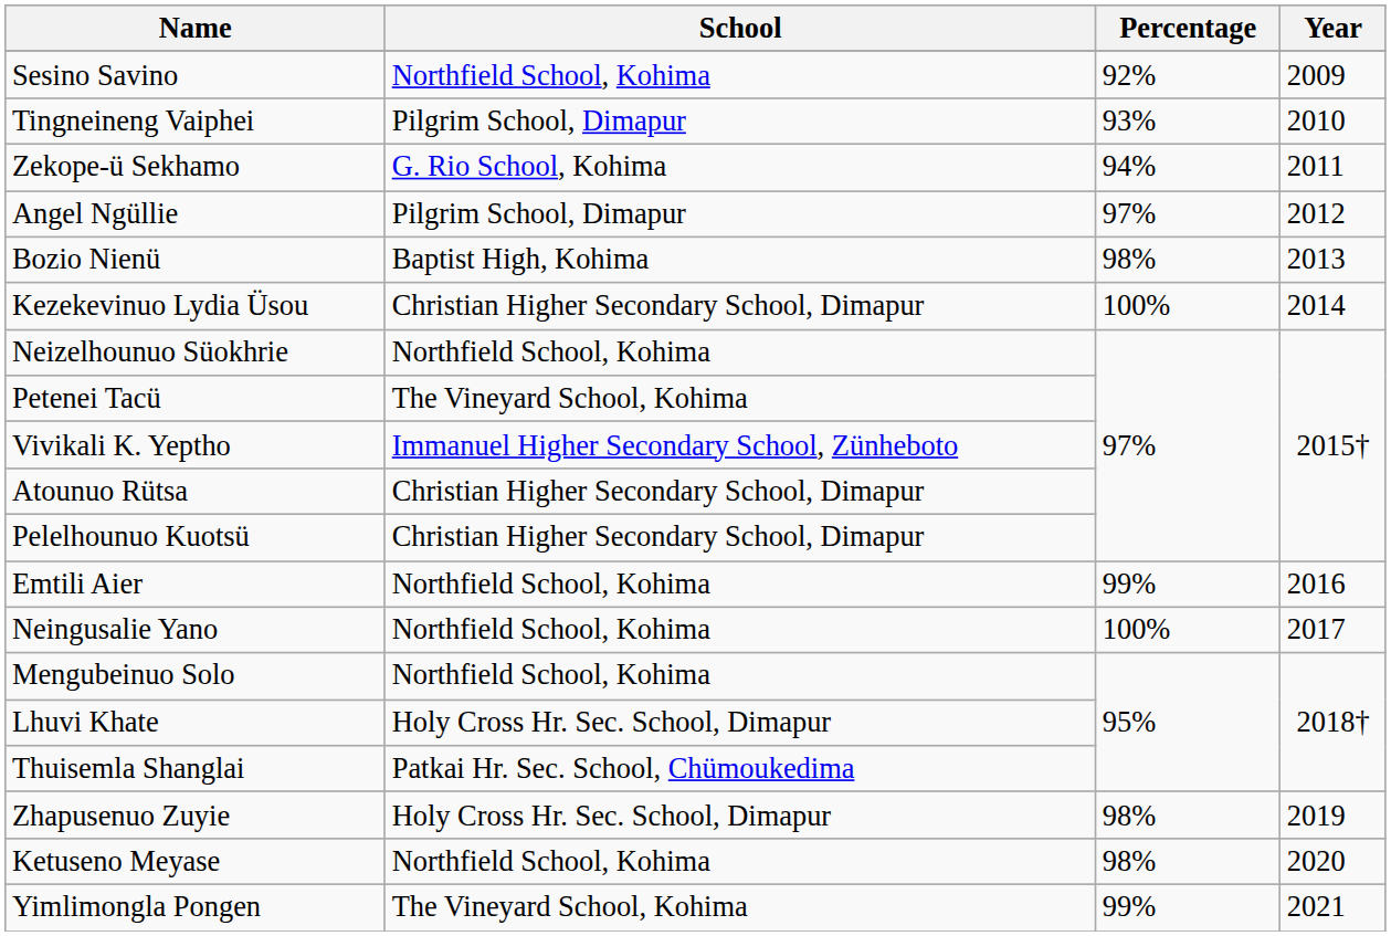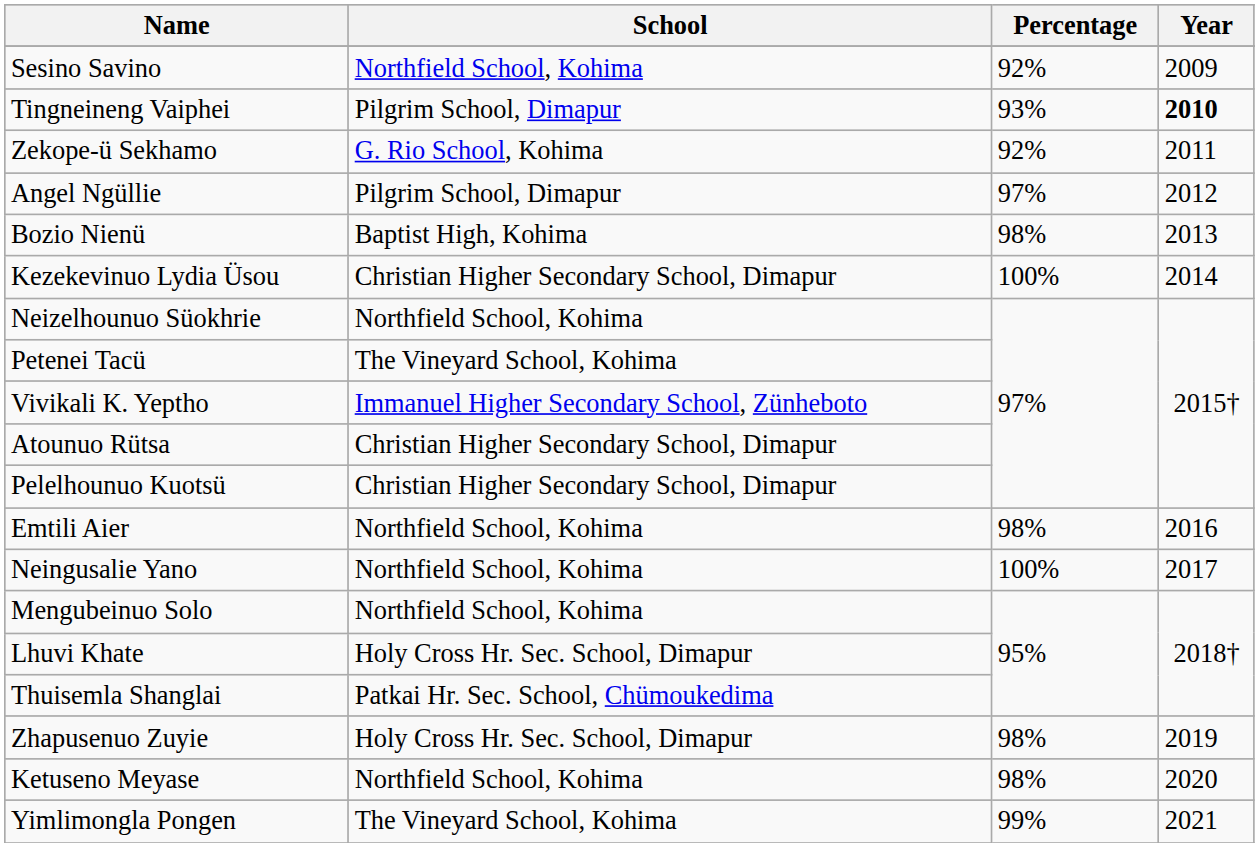 <table class="wikitable sortable" border="0" width="60%">
 <tr>
 <th>Name</th>
 <th>School</th>
 <th>Percentage</th>
 <th>Year</th>
 </tr>
 <tr bgcolor=#edf3fe>
 </tr>
 <tr>
 <td>Sesino Savino</td>
 <td><a href='#'>Northfield School</a>, <a href='#'>Kohima</a></td>
 <td>92%</td>
 <td>2009</td>
 </tr>
 <tr>
 <td>Tingneineng Vaiphei</td>
 <td>Pilgrim School, <a href='#'>Dimapur</a></td>
 <td>93%</td>
-<td>2010</td>
+<td><strong>2010</strong></td>
 </tr>
 <tr>
 <td>Zekope-ü Sekhamo</td>
 <td><a href='#'>G. Rio School</a>, Kohima</td>
-<td>94%</td>
+<td>92%</td>
 <td>2011</td>
 </tr>
 <tr>
 <td>Angel Ngüllie</td>
 <td>Pilgrim School, Dimapur</td>
 <td>97%</td>
 <td>2012</td>
 </tr>
 <tr>
 <td>Bozio Nienü</td>
 <td>Baptist High, Kohima</td>
 <td>98%</td>
 <td>2013</td>
 </tr>
 <tr>
 <td>Kezekevinuo Lydia Üsou</td>
 <td>Christian Higher Secondary School, Dimapur</td>
 <td>100%</td>
 <td>2014</td>
 </tr>
 <tr>
 <td>Neizelhounuo Süokhrie</td>
 <td>Northfield School, Kohima</td>
 <td rowspan="5" style="text-align: left;">97%</td>
 <td rowspan="5" style="text-align: center;">2015†</td>
 </tr>
 <tr>
 <td>Petenei Tacü</td>
 <td>The Vineyard School, Kohima</td>
 </tr>
 <tr>
 <td>Vivikali K. Yeptho</td>
 <td><a href='#'>Immanuel Higher Secondary School</a>, <a href='#'>Zünheboto</a></td>
 </tr>
 <tr>
 <td>Atounuo Rütsa</td>
 <td>Christian Higher Secondary School, Dimapur</td>
 </tr>
 <tr>
 <td>Pelelhounuo Kuotsü</td>
 <td>Christian Higher Secondary School, Dimapur</td>
 </tr>
 <tr>
 <td>Emtili Aier</td>
 <td>Northfield School, Kohima</td>
-<td>99%</td>
+<td>98%</td>
 <td>2016</td>
 </tr>
 <tr>
 <td>Neingusalie Yano</td>
 <td>Northfield School, Kohima</td>
 <td>100%</td>
 <td>2017</td>
 </tr>
 <tr>
 <td>Mengubeinuo Solo</td>
 <td>Northfield School, Kohima</td>
 <td rowspan="3" style="text-align: left;">95%</td>
 <td rowspan="3" style="text-align: center;">2018†</td>
 </tr>
 <tr>
 <td>Lhuvi Khate</td>
 <td>Holy Cross Hr. Sec. School, Dimapur</td>
 </tr>
 <tr>
 <td>Thuisemla Shanglai</td>
 <td>Patkai Hr. Sec. School, <a href='#'>Chümoukedima</a></td>
 </tr>
 <tr>
 <td>Zhapusenuo Zuyie</td>
 <td>Holy Cross Hr. Sec. School, Dimapur</td>
 <td>98%</td>
 <td>2019</td>
 </tr>
 <tr>
 <td>Ketuseno Meyase</td>
 <td>Northfield School, Kohima</td>
 <td>98%</td>
 <td>2020</td>
 </tr>
 <tr>
 <td>Yimlimongla Pongen</td>
 <td>The Vineyard School, Kohima</td>
 <td>99%</td>
 <td>2021</td>
 </tr>
 </table>
